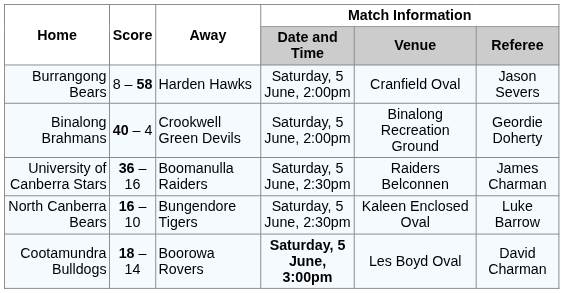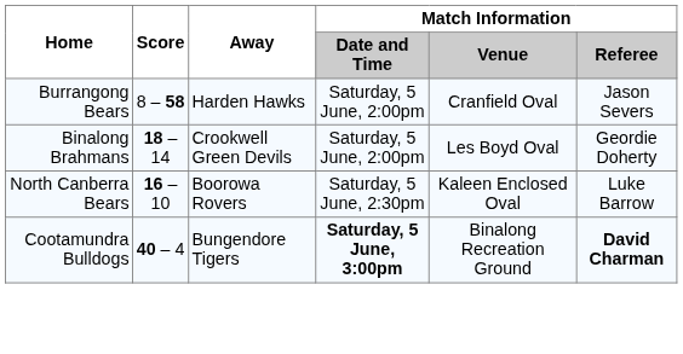 <table width="100%" cellspacing="0" cellpadding="3" border="1" style="border-collapse:collapse;  text-align:center;">
 <tr>
 <th rowspan="2" width="19%">Home</th>
 <th rowspan="2" width="8%">Score</th>
 <th rowspan="2" width="19%">Away</th>
 <th colspan="3">Match Information</th>
 </tr>
 <tr bgcolor="#CCCCCC">
 <th width="17%">Date and Time</th>
 <th width="22%">Venue</th>
 <th width="50%">Referee</th>
 </tr>
 <tr style="text-align:center; background:#f5faff;">
 <td align="right">Burrangong Bears </td>
 <td>8 – <strong>58</strong></td>
 <td align="left"> Harden Hawks</td>
 <td>Saturday, 5 June, 2:00pm</td>
 <td>Cranfield Oval</td>
 <td>Jason Severs</td>
 </tr>
 <tr style="text-align:center; background:#f5faff;">
 <td align="right">Binalong Brahmans </td>
-<td><strong>40</strong> – 4</td>
+<td><strong>18</strong> – 14</td>
 <td align="left"> Crookwell Green Devils</td>
 <td>Saturday, 5 June, 2:00pm</td>
-<td>Binalong Recreation Ground</td>
+<td>Les Boyd Oval</td>
 <td>Geordie Doherty</td>
-</tr>
-<tr style="text-align:center; background:#f5faff;">
-<td align="right">University of Canberra Stars </td>
-<td><strong>36</strong> – 16</td>
-<td align="left"> Boomanulla Raiders</td>
-<td>Saturday, 5 June, 2:30pm</td>
-<td>Raiders Belconnen</td>
-<td>James Charman</td>
 </tr>
 <tr style="text-align:center; background:#f5faff;">
 <td align="right">North Canberra Bears </td>
 <td><strong>16</strong> – 10</td>
-<td align="left"> Bungendore Tigers</td>
+<td align="left"> Boorowa Rovers</td>
 <td>Saturday, 5 June, 2:30pm</td>
 <td>Kaleen Enclosed Oval</td>
 <td>Luke Barrow</td>
 </tr>
 <tr style="text-align:center; background:#f5faff;">
 <td align="right">Cootamundra Bulldogs </td>
-<td><strong>18</strong> – 14</td>
-<td align="left"> Boorowa Rovers</td>
+<td><strong>40</strong> – 4</td>
+<td align="left"> Bungendore Tigers</td>
 <td><strong>Saturday, 5 June, 3:00pm</strong></td>
-<td>Les Boyd Oval</td>
-<td>David Charman</td>
+<td>Binalong Recreation Ground</td>
+<td><strong>David Charman</strong></td>
 </tr>
 </table>
